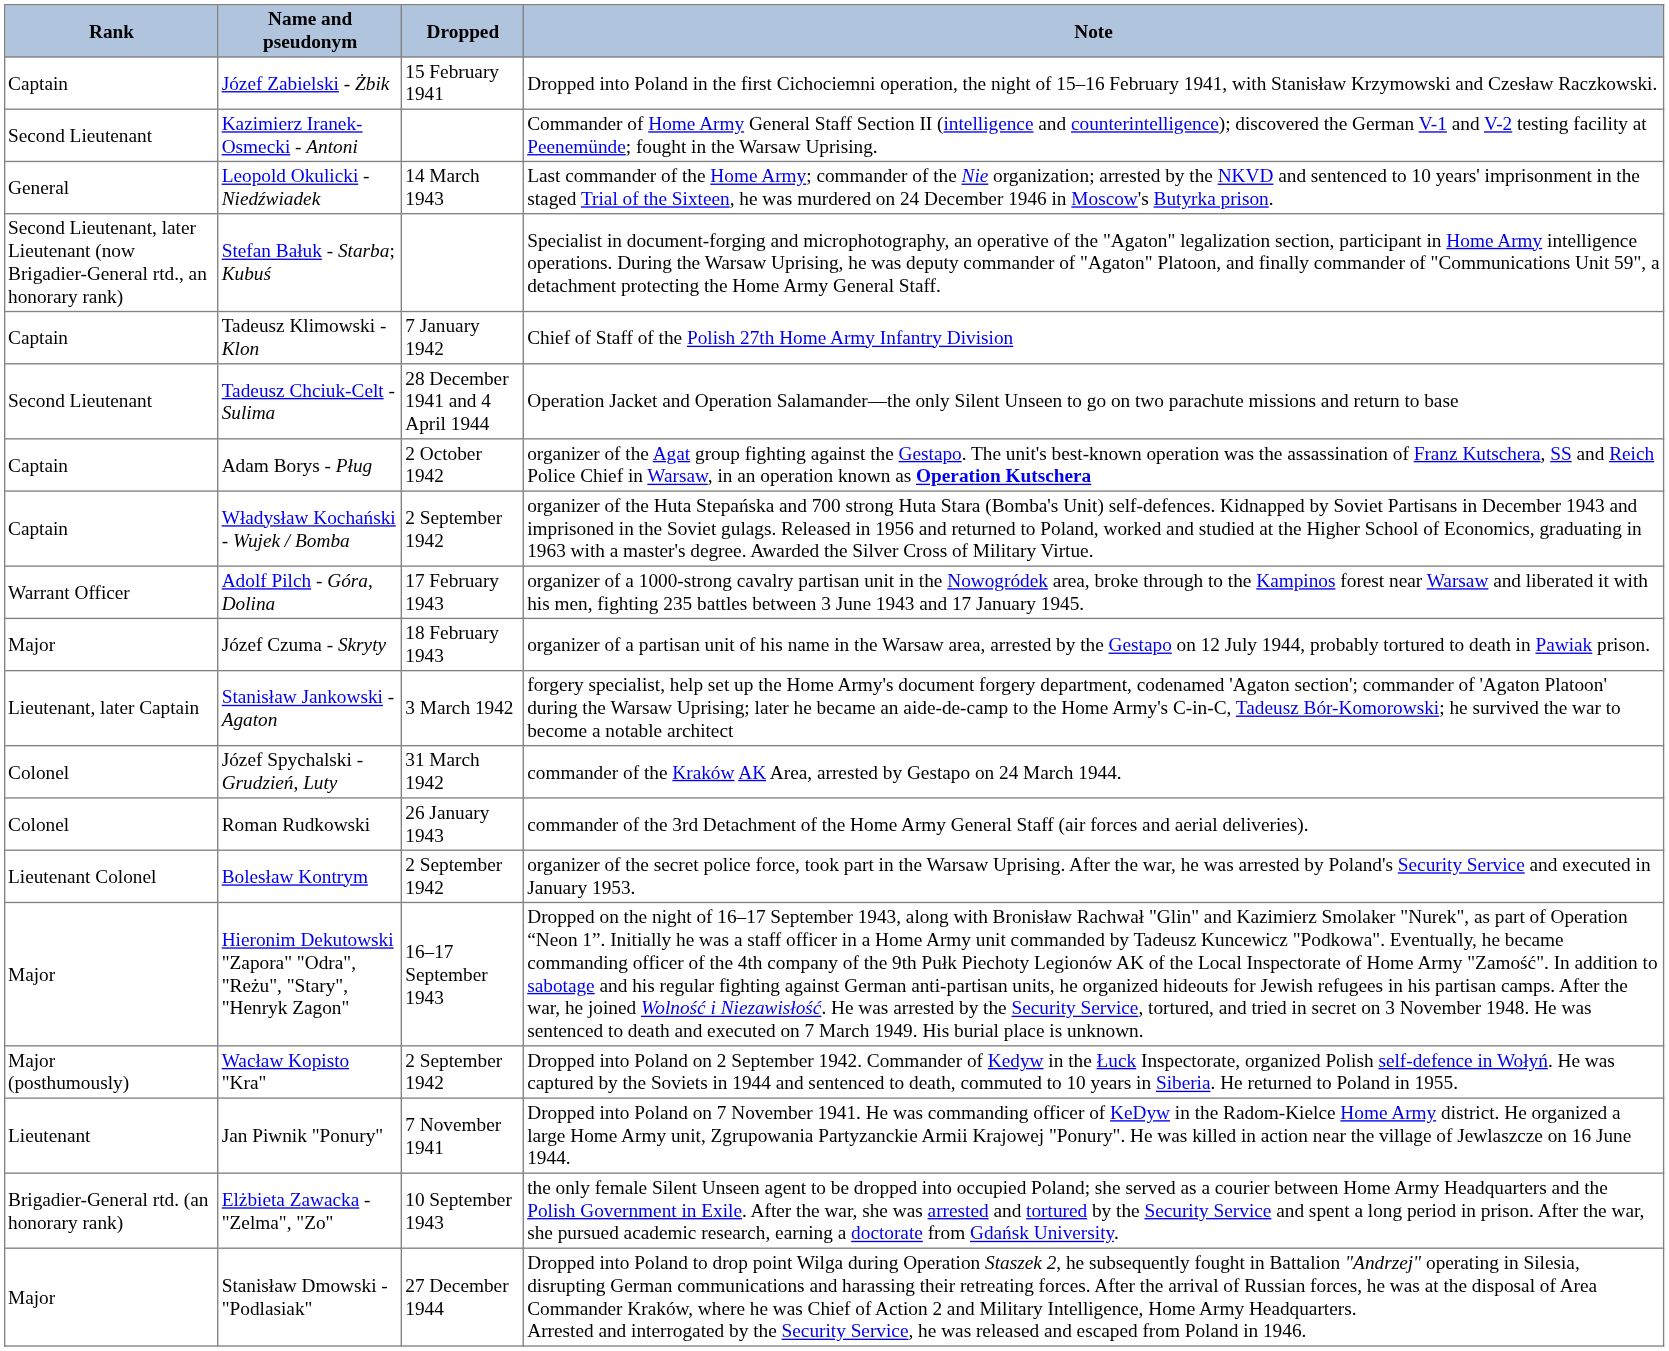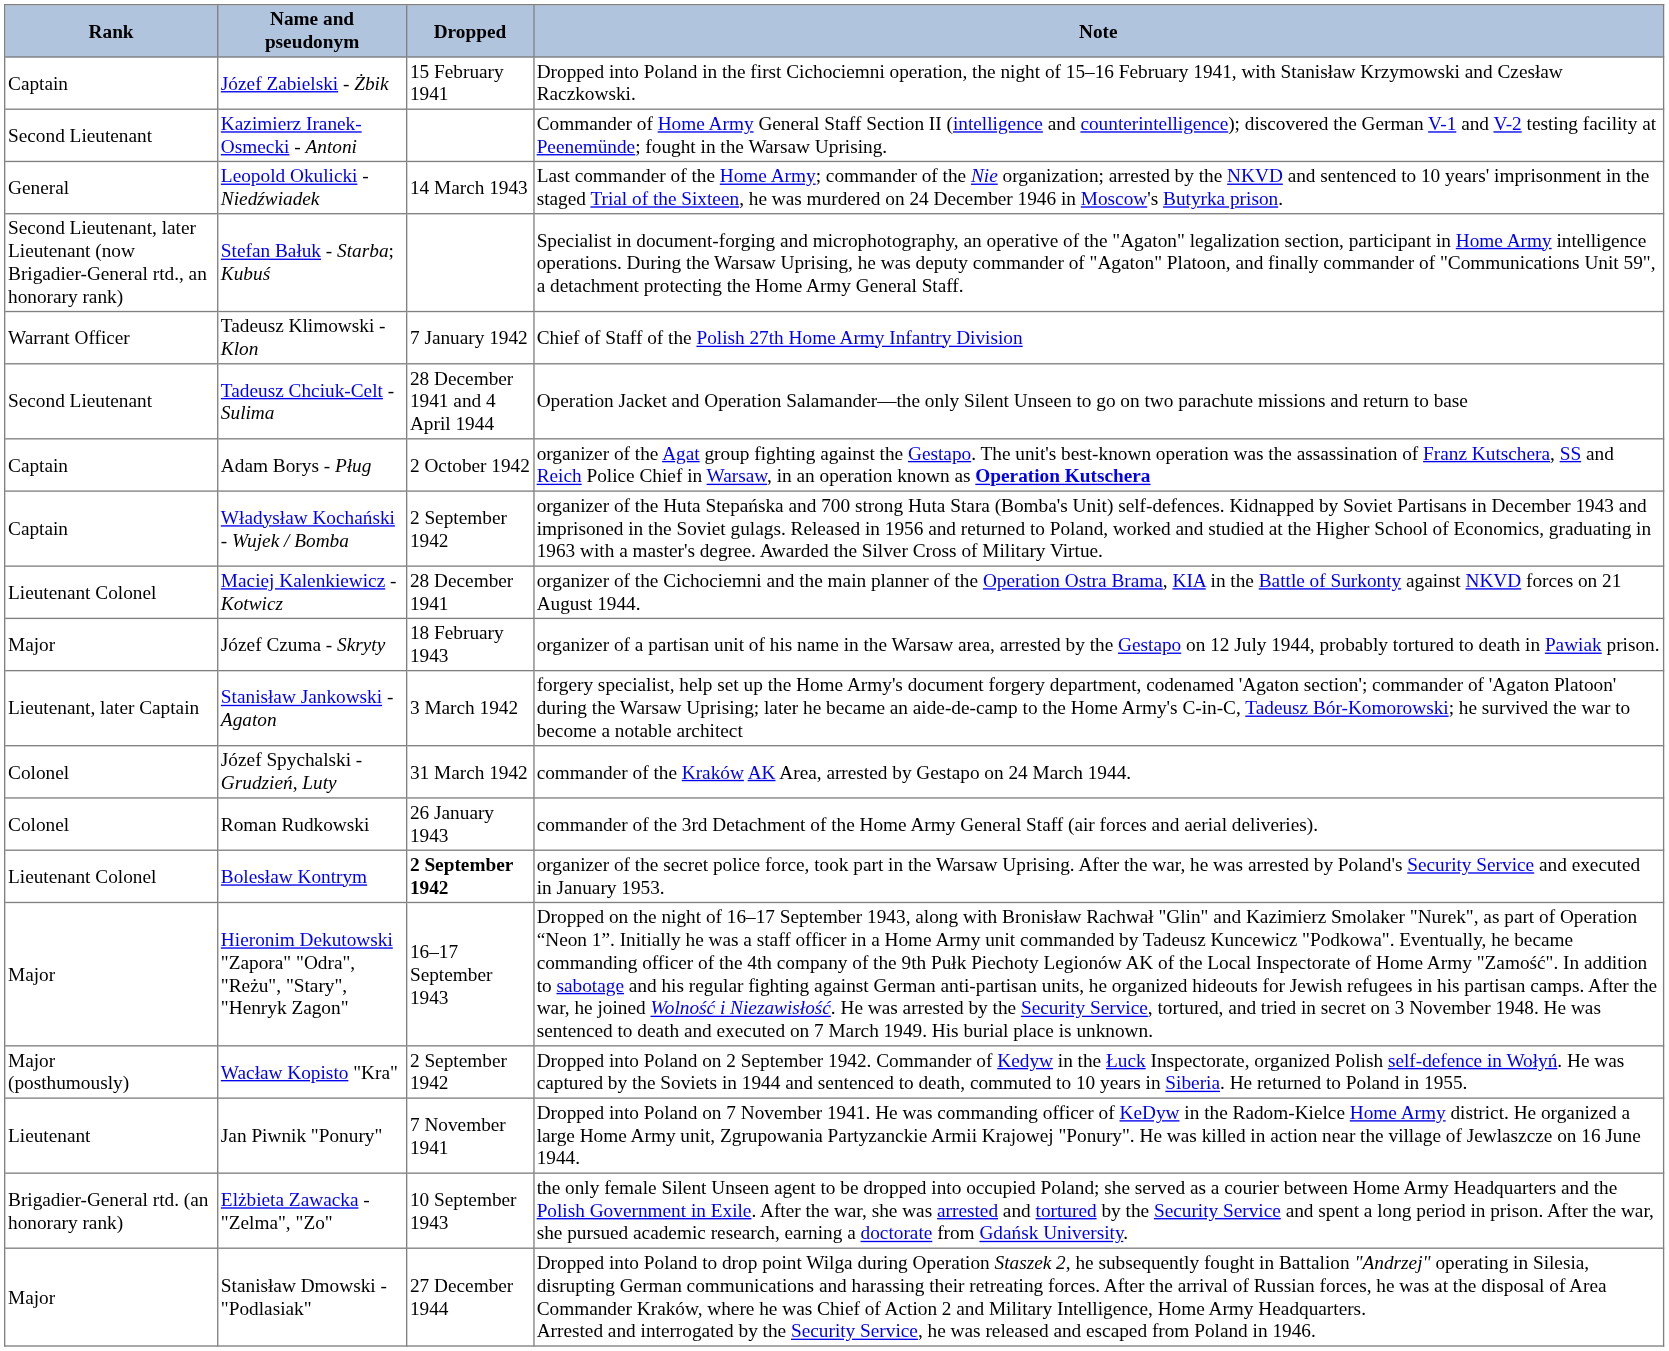 <table width="98%" border="1" cellpadding="2" cellspacing="0" style="font-size: 90%; border: gray solid 1px; border-collapse: collapse; text-align: middle;">
 <tr>
 <th style="text-align:center;background:#B0C4DE">Rank</th>
 <th style="text-align:center;background:#B0C4DE">Name and pseudonym</th>
 <th style="text-align:center;background:#B0C4DE">Dropped</th>
 <th style="text-align:center;background:#B0C4DE">Note</th>
 </tr>
 <tr>
 <td>Captain</td>
 <td><a href='#'>Józef Zabielski</a> - <em>Żbik</em></td>
 <td>15 February 1941</td>
 <td>Dropped into Poland in the first Cichociemni operation, the night of 15–16 February 1941, with Stanisław Krzymowski and Czesław Raczkowski.</td>
 </tr>
 <tr>
 <td>Second Lieutenant</td>
 <td><a href='#'>Kazimierz Iranek-Osmecki</a> - <em>Antoni</em></td>
 <td></td>
 <td>Commander of <a href='#'>Home Army</a> General Staff Section II (<a href='#'>intelligence</a> and <a href='#'>counterintelligence</a>); discovered the German <a href='#'>V-1</a> and <a href='#'>V-2</a> testing facility at <a href='#'>Peenemünde</a>; fought in the Warsaw Uprising.</td>
 </tr>
 <tr>
 <td>General</td>
 <td><a href='#'>Leopold Okulicki</a> - <em>Niedźwiadek</em></td>
 <td>14 March 1943</td>
 <td>Last commander of the <a href='#'>Home Army</a>; commander of the <em><a href='#'>Nie</a></em> organization; arrested by the <a href='#'>NKVD</a> and sentenced to 10 years' imprisonment in the staged <a href='#'>Trial of the Sixteen</a>, he was murdered on 24 December 1946 in <a href='#'>Moscow</a>'s <a href='#'>Butyrka prison</a>.</td>
 </tr>
 <tr>
 <td>Second Lieutenant, later Lieutenant (now Brigadier-General rtd., an honorary rank)</td>
 <td><a href='#'>Stefan Bałuk</a> - <em>Starba</em>; <em>Kubuś</em></td>
 <td></td>
 <td>Specialist in document-forging and microphotography, an operative of the "Agaton" legalization section, participant in <a href='#'>Home Army</a> intelligence operations. During the Warsaw Uprising, he was deputy commander of "Agaton" Platoon, and finally commander of "Communications Unit 59", a detachment protecting the Home Army General Staff.</td>
 </tr>
 <tr>
-<td>Captain</td>
+<td>Warrant Officer</td>
 <td>Tadeusz Klimowski - <em>Klon</em></td>
 <td>7 January 1942</td>
 <td>Chief of Staff of the <a href='#'>Polish 27th Home Army Infantry Division</a></td>
 </tr>
 <tr>
 <td>Second Lieutenant</td>
 <td><a href='#'>Tadeusz Chciuk-Celt</a> - <em>Sulima</em></td>
 <td>28 December 1941 and 4 April 1944</td>
 <td>Operation Jacket and Operation Salamander—the only Silent Unseen to go on two parachute missions and return to base</td>
 </tr>
 <tr>
 <td>Captain</td>
 <td>Adam Borys - <em>Pług</em></td>
 <td>2 October 1942</td>
 <td>organizer of the <a href='#'>Agat</a> group fighting against the <a href='#'>Gestapo</a>. The unit's best-known operation was the assassination of <a href='#'>Franz Kutschera</a>, <a href='#'>SS</a> and <a href='#'>Reich</a> Police Chief in <a href='#'>Warsaw</a>, in an operation known as <strong><a href='#'>Operation Kutschera</a></strong></td>
 </tr>
 <tr>
 <td>Captain</td>
 <td><a href='#'>Władysław Kochański</a> - <em>Wujek / Bomba</em></td>
 <td>2 September 1942</td>
 <td>organizer of the Huta Stepańska and 700 strong Huta Stara (Bomba's Unit) self-defences.  Kidnapped by Soviet Partisans in December 1943 and imprisoned in the Soviet gulags. Released in 1956 and returned to Poland, worked and studied at the Higher School of Economics, graduating in 1963 with a master's degree. Awarded the Silver Cross of Military Virtue.</td>
 </tr>
 <tr>
-<td>Warrant Officer</td>
-<td><a href='#'>Adolf Pilch</a> - <em>Góra</em>, <em>Dolina</em></td>
-<td>17 February 1943</td>
-<td>organizer of a 1000-strong cavalry partisan unit in the <a href='#'>Nowogródek</a> area, broke through to the <a href='#'>Kampinos</a> forest near <a href='#'>Warsaw</a> and liberated it with his men, fighting 235 battles between 3 June 1943 and 17 January 1945.</td>
+<td>Lieutenant Colonel</td>
+<td><a href='#'>Maciej Kalenkiewicz</a> - <em>Kotwicz</em></td>
+<td>28 December 1941</td>
+<td>organizer of the Cichociemni and the main planner of the <a href='#'>Operation Ostra Brama</a>, <a href='#'>KIA</a> in the <a href='#'>Battle of Surkonty</a> against <a href='#'>NKVD</a> forces on 21 August 1944.</td>
 </tr>
 <tr>
 <td>Major</td>
 <td>Józef Czuma - <em>Skryty</em></td>
 <td>18 February 1943</td>
 <td>organizer of a partisan unit of his name in the Warsaw area, arrested by the <a href='#'>Gestapo</a> on 12 July 1944, probably tortured to death in <a href='#'>Pawiak</a> prison.</td>
 </tr>
 <tr>
 <td>Lieutenant, later Captain</td>
 <td><a href='#'>Stanisław Jankowski</a> - <em>Agaton</em></td>
 <td>3 March 1942</td>
 <td>forgery specialist, help set up the Home Army's document forgery department, codenamed 'Agaton section'; commander of 'Agaton Platoon' during the Warsaw Uprising; later he became an aide-de-camp to the Home Army's C-in-C, <a href='#'>Tadeusz Bór-Komorowski</a>; he survived the war to become a notable architect</td>
 </tr>
 <tr>
 <td>Colonel</td>
 <td>Józef Spychalski - <em>Grudzień</em>, <em>Luty</em></td>
 <td>31 March 1942</td>
 <td>commander of the <a href='#'>Kraków</a> <a href='#'>AK</a> Area, arrested by Gestapo on 24 March 1944.</td>
 </tr>
 <tr>
 <td>Colonel</td>
 <td>Roman Rudkowski</td>
 <td>26 January 1943</td>
 <td>commander of the 3rd Detachment of the Home Army General Staff (air forces and aerial deliveries).</td>
 </tr>
 <tr>
 <td>Lieutenant Colonel</td>
 <td><a href='#'>Bolesław Kontrym</a></td>
-<td>2 September 1942</td>
+<td><strong>2 September 1942</strong></td>
 <td>organizer of the secret police force, took part in the Warsaw Uprising. After the war, he was arrested by Poland's <a href='#'>Security Service</a> and executed in January 1953.</td>
 </tr>
 <tr>
 <td>Major</td>
 <td><a href='#'>Hieronim Dekutowski</a> "Zapora" "Odra", "Reżu", "Stary", "Henryk Zagon"</td>
 <td>16–17 September 1943</td>
 <td>Dropped on the night of 16–17 September 1943, along with Bronisław Rachwał "Glin" and Kazimierz Smolaker "Nurek", as part of Operation “Neon 1”. Initially he was a staff officer in a Home Army unit commanded by Tadeusz Kuncewicz "Podkowa". Eventually, he became commanding officer of the 4th company of the 9th Pułk Piechoty Legionów AK of the Local Inspectorate of Home Army "Zamość". In addition to <a href='#'>sabotage</a> and his regular fighting against German anti-partisan units, he organized hideouts for Jewish refugees in his partisan camps. After the war, he joined <em><a href='#'>Wolność i Niezawisłość</a></em>. He was arrested by the <a href='#'>Security Service</a>, tortured, and tried in secret on 3 November 1948. He was sentenced to death and executed on 7 March  1949. His burial place is unknown.</td>
 </tr>
 <tr>
 <td>Major <br>(posthumously)</td>
 <td><a href='#'>Wacław Kopisto</a> "Kra"</td>
 <td>2 September 1942</td>
 <td>Dropped into Poland on 2 September 1942. Commander of <a href='#'>Kedyw</a> in the <a href='#'>Łuck</a> Inspectorate, organized Polish <a href='#'>self-defence in Wołyń</a>. He was captured by the Soviets in 1944 and sentenced to death, commuted to 10 years in <a href='#'>Siberia</a>. He returned to Poland in 1955.</td>
 </tr>
 <tr>
 <td>Lieutenant</td>
 <td>Jan Piwnik "Ponury"</td>
 <td>7 November 1941</td>
 <td>Dropped into Poland on 7 November 1941. He was commanding officer of <a href='#'>KeDyw</a> in the Radom-Kielce <a href='#'>Home Army</a> district. He organized a large Home Army unit, Zgrupowania Partyzanckie Armii Krajowej "Ponury". He was killed in action near the village of Jewlaszcze on 16 June 1944.</td>
 </tr>
 <tr>
 <td>Brigadier-General rtd. (an honorary rank)</td>
 <td><a href='#'>Elżbieta Zawacka</a> - "Zelma", "Zo"</td>
 <td>10 September 1943</td>
 <td>the only female Silent Unseen agent to be dropped into occupied Poland; she served as a courier between Home Army Headquarters and the <a href='#'>Polish Government in Exile</a>. After the war, she was <a href='#'>arrested</a> and <a href='#'>tortured</a> by the <a href='#'>Security Service</a> and spent a long period in prison. After the war, she pursued academic research, earning a <a href='#'>doctorate</a> from <a href='#'>Gdańsk University</a>.</td>
 </tr>
 <tr>
 <td>Major</td>
 <td>Stanisław Dmowski - "Podlasiak"</td>
 <td>27 December 1944</td>
 <td>Dropped into Poland to drop point Wilga during Operation <em>Staszek 2</em>, he subsequently fought in Battalion <em>"Andrzej"</em> operating in Silesia, disrupting German communications and harassing their retreating forces. After the arrival of Russian forces, he was at the disposal of Area Commander Kraków, where he was Chief of Action 2 and Military Intelligence, Home Army Headquarters.<br>Arrested and interrogated by the <a href='#'>Security Service</a>, he was released and escaped from Poland in 1946.</td>
 </tr>
 </table>
